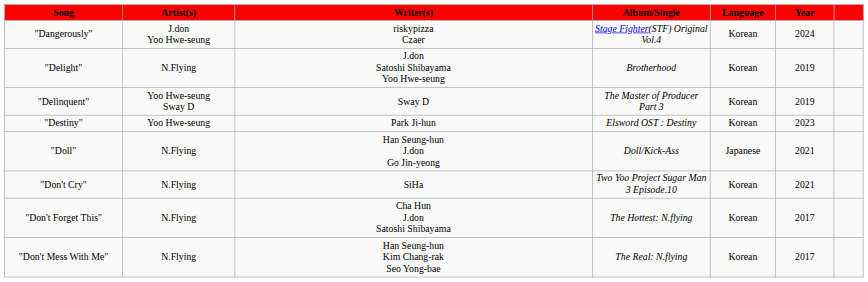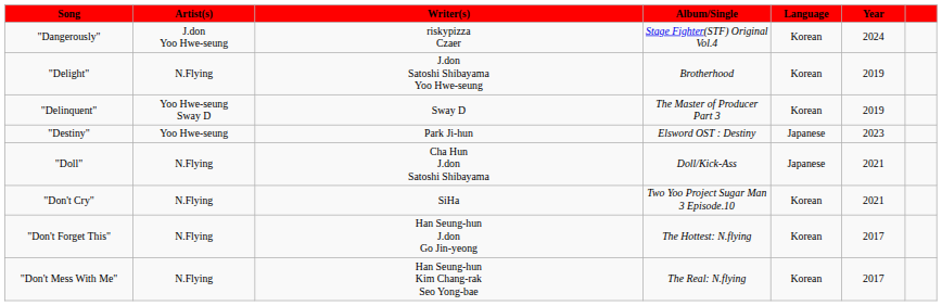 <table class="wikitable" style="margin:0.5em auto; clear:both; font-size:.9em; text-align:center; width:100%">
 <tr>
 <th style="width:200px; background:#FF0000;">Song</th>
 <th style="width:200px; background:#FF0000;">Artist(s)</th>
 <th style="width:700px; background:#FF0000;">Writer(s)</th>
 <th style="width:200px; background:#FF0000;">Album/Single</th>
 <th style="width:100px; background:#FF0000;">Language</th>
 <th style="width:100px; background:#FF0000;">Year</th>
 <th style="width:50px;  background:#FF0000;"></th>
 </tr>
 <tr>
 <td>"Dangerously"</td>
 <td>J.don<br>Yoo Hwe-seung</td>
 <td>riskypizza <br> Czaer</td>
 <td><em><a href='#'>Stage Fighter</a>(STF) Original Vol.4</em></td>
 <td>Korean</td>
 <td>2024</td>
 <td></td>
 </tr>
 <tr>
 <td>"Delight"</td>
 <td>N.Flying</td>
 <td>J.don <br> Satoshi Shibayama <br> Yoo Hwe-seung</td>
 <td><em>Brotherhood</em></td>
 <td>Korean</td>
 <td>2019</td>
 <td></td>
 </tr>
 <tr>
 <td>"Delinquent" </td>
 <td>Yoo Hwe-seung <br> Sway D</td>
 <td>Sway D</td>
 <td><em>The Master of Producer Part 3</em></td>
 <td>Korean</td>
 <td>2019</td>
 <td></td>
 </tr>
 <tr>
 <td>"Destiny"</td>
 <td>Yoo Hwe-seung</td>
 <td>Park Ji-hun</td>
 <td><em>Elsword OST : Destiny</em></td>
-<td>Korean</td>
+<td>Japanese</td>
 <td>2023</td>
 <td></td>
 </tr>
 <tr>
 <td>"Doll"</td>
 <td>N.Flying</td>
-<td>Han Seung-hun <br> J.don <br> Go Jin-yeong</td>
+<td>Cha Hun <br> J.don <br> Satoshi Shibayama</td>
 <td><em>Doll/Kick-Ass</em></td>
 <td>Japanese</td>
 <td>2021</td>
 <td></td>
 </tr>
 <tr>
 <td>"Don't Cry"</td>
 <td>N.Flying</td>
 <td>SiHa</td>
 <td><em>Two Yoo Project Sugar Man 3 Episode.10</em></td>
 <td>Korean</td>
 <td>2021</td>
 <td></td>
 </tr>
 <tr>
 <td>"Don't Forget This" </td>
 <td>N.Flying</td>
-<td>Cha Hun <br> J.don <br> Satoshi Shibayama</td>
+<td>Han Seung-hun <br> J.don <br> Go Jin-yeong</td>
 <td><em>The Hottest: N.flying</em></td>
 <td>Korean</td>
 <td>2017</td>
 <td></td>
 </tr>
 <tr>
 <td>"Don't Mess With Me" </td>
 <td>N.Flying</td>
 <td>Han Seung-hun <br> Kim Chang-rak <br> Seo Yong-bae</td>
 <td><em>The Real: N.flying</em></td>
 <td>Korean</td>
 <td>2017</td>
 <td></td>
 </tr>
 </table>
